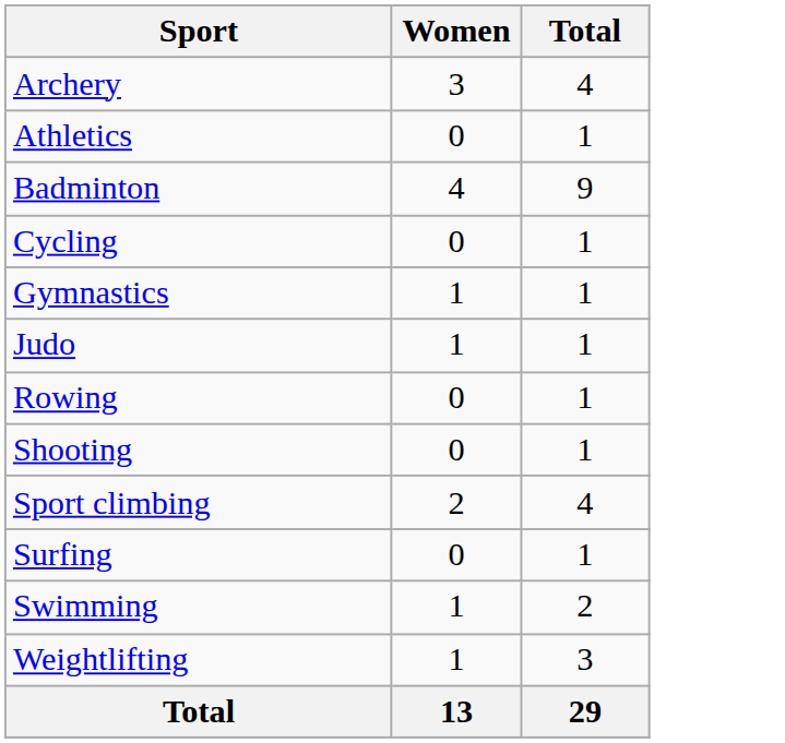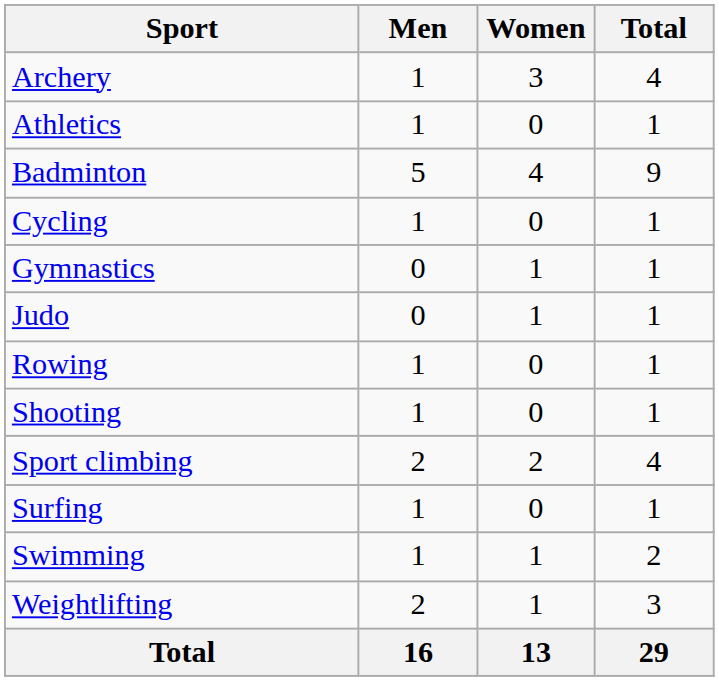 <table class="wikitable sortable" style="text-align:center;">
 <tr>
 <th width=180>Sport</th>
+<th width=55>Men</th>
 <th width=55>Women</th>
 <th width=55>Total</th>
 </tr>
 <tr>
 <td align=left><a href='#'>Archery</a></td>
+<td>1</td>
 <td>3</td>
 <td>4</td>
 </tr>
 <tr>
 <td align=left><a href='#'>Athletics</a></td>
+<td>1</td>
 <td>0</td>
 <td>1</td>
 </tr>
 <tr>
 <td align=left><a href='#'>Badminton</a></td>
+<td>5</td>
 <td>4</td>
 <td>9</td>
 </tr>
 <tr>
 <td align=left><a href='#'>Cycling</a></td>
+<td>1</td>
 <td>0</td>
 <td>1</td>
 </tr>
 <tr>
 <td align=left><a href='#'>Gymnastics</a></td>
+<td>0</td>
 <td>1</td>
 <td>1</td>
 </tr>
 <tr>
 <td align=left><a href='#'>Judo</a></td>
+<td>0</td>
 <td>1</td>
 <td>1</td>
 </tr>
 <tr>
 <td align=left><a href='#'>Rowing</a></td>
+<td>1</td>
 <td>0</td>
 <td>1</td>
 </tr>
 <tr>
 <td align=left><a href='#'>Shooting</a></td>
+<td>1</td>
 <td>0</td>
 <td>1</td>
 </tr>
 <tr>
 <td align=left><a href='#'>Sport climbing</a></td>
 <td>2</td>
+<td>2</td>
 <td>4</td>
 </tr>
 <tr>
 <td align=left><a href='#'>Surfing</a></td>
+<td>1</td>
 <td>0</td>
 <td>1</td>
 </tr>
 <tr>
 <td align=left><a href='#'>Swimming</a></td>
 <td>1</td>
+<td>1</td>
 <td>2</td>
 </tr>
 <tr>
 <td align=left><a href='#'>Weightlifting</a></td>
+<td>2</td>
 <td>1</td>
 <td>3</td>
 </tr>
 <tr>
 <th>Total</th>
+<th>16</th>
 <th>13</th>
 <th>29</th>
 </tr>
 </table>
